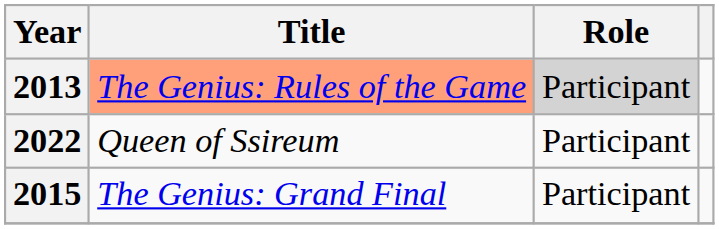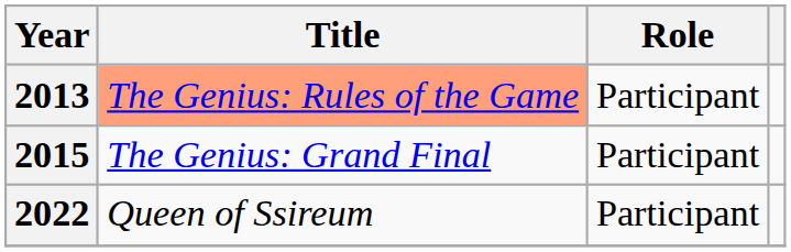 <table class="wikitable  plainrowheaders">
 <tr>
 <th scope="col">Year</th>
 <th scope="col">Title</th>
 <th scope="col">Role</th>
 <th scope="col" class="unsortable"></th>
 </tr>
 <tr>
 <th scope="row">2013</th>
 <td style="background: lightsalmon;"><em><a href='#'>The Genius: Rules of the Game</a></em></td>
-<td style="background: lightgrey;">Participant</td>
-<td></td>
-</tr>
-<tr>
-<th scope="row">2022</th>
-<td><em>Queen of Ssireum</em></td>
 <td>Participant</td>
 <td></td>
 </tr>
 <tr>
 <th scope="row">2015</th>
 <td><em><a href='#'>The Genius: Grand Final</a></em></td>
 <td>Participant</td>
 <td></td>
 </tr>
 <tr>
+<th scope="row">2022</th>
+<td><em>Queen of Ssireum</em></td>
+<td>Participant</td>
+<td></td>
+</tr>
+<tr>
 </tr>
 </table>
